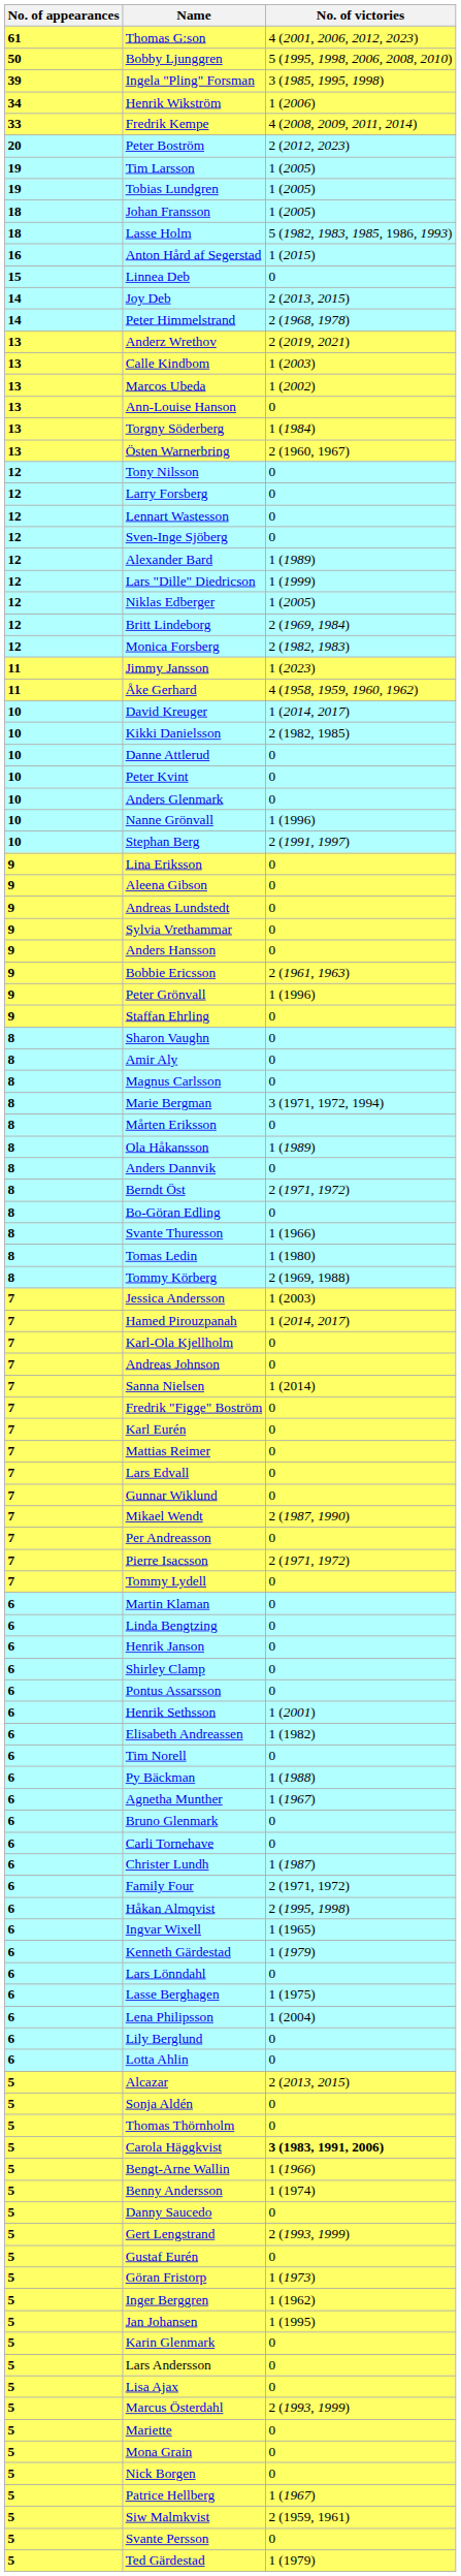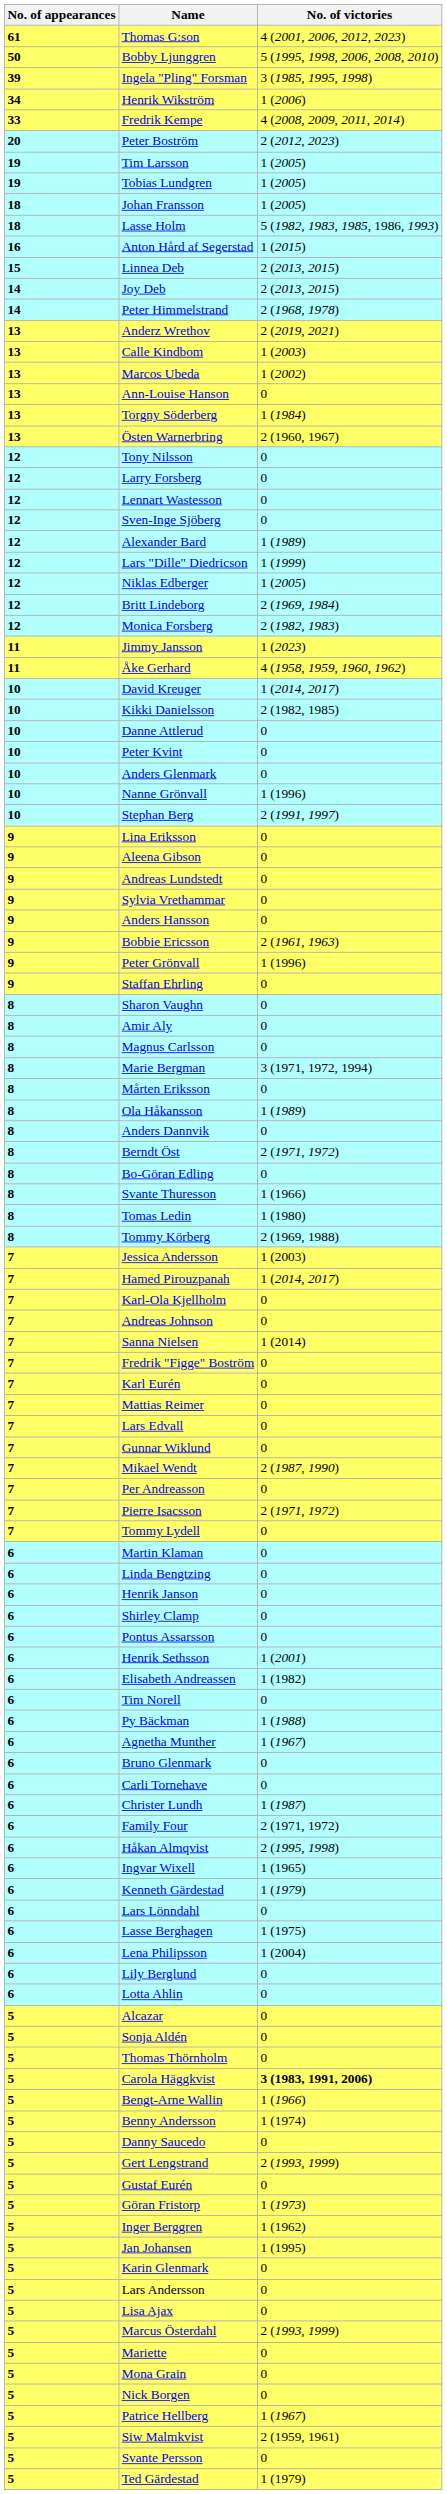 <table class="wikitable sortable">
 <tr style="background:#efefef;">
 <th>No. of appearances</th>
 <th>Name</th>
 <th>No. of victories</th>
 </tr>
 <tr style="background:#ff6;">
 <td><strong>61</strong></td>
 <td><a href='#'>Thomas G:son</a></td>
 <td>4 (<em>2001</em>, <em>2006</em>, <em>2012</em>, <em>2023</em>)</td>
 </tr>
 <tr style="background:#ff6;">
 <td><strong>50</strong></td>
 <td><a href='#'>Bobby Ljunggren</a></td>
 <td>5 (<em>1995</em>, <em>1998</em>, <em>2006</em>, <em>2008</em>, <em>2010</em>)</td>
 </tr>
 <tr style="background:#ff6;">
 <td><strong>39</strong></td>
 <td><a href='#'>Ingela "Pling" Forsman</a></td>
 <td>3 (<em>1985</em>, <em>1995</em>, <em>1998</em>)</td>
 </tr>
 <tr style="background:#ff6;">
 <td><strong>34</strong></td>
 <td><a href='#'>Henrik Wikström</a></td>
 <td>1 (<em>2006</em>)</td>
 </tr>
 <tr style="background:#ff6;">
 <td><strong>33</strong></td>
 <td><a href='#'>Fredrik Kempe</a></td>
 <td>4 (<em>2008</em>, <em>2009</em>, <em>2011</em>, <em>2014</em>)</td>
 </tr>
 <tr style="background:#b2ffff;">
 <td><strong>20</strong></td>
 <td><a href='#'>Peter Boström</a></td>
 <td>2 (<em>2012</em>, <em>2023</em>)</td>
 </tr>
 <tr style="background:#b2ffff;">
 <td><strong>19</strong></td>
 <td><a href='#'>Tim Larsson</a></td>
 <td>1 (<em>2005</em>)</td>
 </tr>
 <tr style="background:#b2ffff;">
 <td><strong>19</strong></td>
 <td><a href='#'>Tobias Lundgren</a></td>
 <td>1 (<em>2005</em>)</td>
 </tr>
 <tr style="background:#b2ffff;">
 <td><strong>18</strong></td>
 <td><a href='#'>Johan Fransson</a></td>
 <td>1 (<em>2005</em>)</td>
 </tr>
 <tr style="background:#b2ffff;">
 <td><strong>18</strong></td>
 <td><a href='#'>Lasse Holm</a></td>
 <td>5 (<em>1982</em>, <em>1983</em>, <em>1985</em>, 1986, <em>1993</em>)</td>
 </tr>
 <tr style="background:#b2ffff;">
 <td><strong>16</strong></td>
 <td><a href='#'>Anton Hård af Segerstad</a></td>
 <td>1 (<em>2015</em>)</td>
 </tr>
 <tr style="background:#b2ffff;">
 <td><strong>15</strong></td>
 <td><a href='#'>Linnea Deb</a></td>
-<td>0</td>
+<td>2 (<em>2013</em>, <em>2015</em>)</td>
 </tr>
 <tr style="background:#b2ffff;">
 <td><strong>14</strong></td>
 <td><a href='#'>Joy Deb</a></td>
 <td>2 (<em>2013</em>, <em>2015</em>)</td>
 </tr>
 <tr style="background:#b2ffff;">
 <td><strong>14</strong></td>
 <td><a href='#'>Peter Himmelstrand</a></td>
 <td>2 (<em>1968</em>, <em>1978</em>)</td>
 </tr>
 <tr style="background:#ff6;">
 <td><strong>13</strong></td>
 <td><a href='#'>Anderz Wrethov</a></td>
 <td>2 (<em>2019</em>, <em>2021</em>)</td>
 </tr>
 <tr style="background:#ff6;">
 <td><strong>13</strong></td>
 <td><a href='#'>Calle Kindbom</a></td>
 <td>1 (<em>2003</em>)</td>
 </tr>
 <tr style="background:#ff6;">
 <td><strong>13</strong></td>
 <td><a href='#'>Marcos Ubeda</a></td>
 <td>1 (<em>2002</em>)</td>
 </tr>
 <tr style="background:#ff6;">
 <td><strong>13</strong></td>
 <td><a href='#'>Ann-Louise Hanson</a></td>
 <td>0</td>
 </tr>
 <tr style="background:#ff6;">
 <td><strong>13</strong></td>
 <td><a href='#'>Torgny Söderberg</a></td>
 <td>1 (<em>1984</em>)</td>
 </tr>
 <tr style="background:#ff6;">
 <td><strong>13</strong></td>
 <td><a href='#'>Östen Warnerbring</a></td>
 <td>2 (1960, 1967)</td>
 </tr>
 <tr style="background:#b2ffff;">
 <td><strong>12</strong></td>
 <td><a href='#'>Tony Nilsson</a></td>
 <td>0</td>
 </tr>
 <tr style="background:#b2ffff;">
 <td><strong>12</strong></td>
 <td><a href='#'>Larry Forsberg</a></td>
 <td>0</td>
 </tr>
 <tr style="background:#b2ffff;">
 <td><strong>12</strong></td>
 <td><a href='#'>Lennart Wastesson</a></td>
 <td>0</td>
 </tr>
 <tr style="background:#b2ffff;">
 <td><strong>12</strong></td>
 <td><a href='#'>Sven-Inge Sjöberg</a></td>
 <td>0</td>
 </tr>
 <tr style="background:#b2ffff;">
 <td><strong>12</strong></td>
 <td><a href='#'>Alexander Bard</a></td>
 <td>1 (<em>1989</em>)</td>
 </tr>
 <tr style="background:#b2ffff;">
 <td><strong>12</strong></td>
 <td><a href='#'>Lars "Dille" Diedricson</a></td>
 <td>1 (<em>1999</em>)</td>
 </tr>
 <tr style="background:#b2ffff;">
 <td><strong>12</strong></td>
 <td><a href='#'>Niklas Edberger</a></td>
 <td>1 (<em>2005</em>)</td>
 </tr>
 <tr style="background:#b2ffff;">
 <td><strong>12</strong></td>
 <td><a href='#'>Britt Lindeborg</a></td>
 <td>2 (<em>1969</em>, <em>1984</em>)</td>
 </tr>
 <tr style="background:#b2ffff;">
 <td><strong>12</strong></td>
 <td><a href='#'>Monica Forsberg</a></td>
 <td>2 (<em>1982</em>, <em>1983</em>)</td>
 </tr>
 <tr style="background:#ff6;">
 <td><strong>11</strong></td>
 <td><a href='#'>Jimmy Jansson</a></td>
 <td>1 (<em>2023</em>)</td>
 </tr>
 <tr style="background:#ff6;">
 <td><strong>11</strong></td>
 <td><a href='#'>Åke Gerhard</a></td>
 <td>4 (<em>1958</em>, <em>1959</em>, <em>1960</em>, <em>1962</em>)</td>
 </tr>
 <tr style="background:#b2ffff;">
 <td><strong>10</strong></td>
 <td><a href='#'>David Kreuger</a></td>
 <td>1 (<em>2014</em>, <em>2017</em>)</td>
 </tr>
 <tr style="background:#b2ffff;">
 <td><strong>10</strong></td>
 <td><a href='#'>Kikki Danielsson</a></td>
 <td>2 (1982, 1985)</td>
 </tr>
 <tr style="background:#b2ffff;">
 <td><strong>10</strong></td>
 <td><a href='#'>Danne Attlerud</a></td>
 <td>0</td>
 </tr>
 <tr style="background:#b2ffff;">
 <td><strong>10</strong></td>
 <td><a href='#'>Peter Kvint</a></td>
 <td>0</td>
 </tr>
 <tr style="background:#b2ffff;">
 <td><strong>10</strong></td>
 <td><a href='#'>Anders Glenmark</a></td>
 <td>0</td>
 </tr>
 <tr style="background:#b2ffff;">
 <td><strong>10</strong></td>
 <td><a href='#'>Nanne Grönvall</a></td>
 <td>1 (1996)</td>
 </tr>
 <tr style="background:#b2ffff;">
 <td><strong>10</strong></td>
 <td><a href='#'>Stephan Berg</a></td>
 <td>2 (<em>1991</em>, <em>1997</em>)</td>
 </tr>
 <tr style="background:#ff6;">
 <td><strong>9</strong></td>
 <td><a href='#'>Lina Eriksson</a></td>
 <td>0</td>
 </tr>
 <tr style="background:#ff6;">
 <td><strong>9</strong></td>
 <td><a href='#'>Aleena Gibson</a></td>
 <td>0</td>
 </tr>
 <tr style="background:#ff6;">
 <td><strong>9</strong></td>
 <td><a href='#'>Andreas Lundstedt</a></td>
 <td>0</td>
 </tr>
 <tr style="background:#ff6;">
 <td><strong>9</strong></td>
 <td><a href='#'>Sylvia Vrethammar</a></td>
 <td>0</td>
 </tr>
 <tr style="background:#ff6;">
 <td><strong>9</strong></td>
 <td><a href='#'>Anders Hansson</a></td>
 <td>0</td>
 </tr>
 <tr style="background:#ff6;">
 <td><strong>9</strong></td>
 <td><a href='#'>Bobbie Ericsson</a></td>
 <td>2 (<em>1961</em>, <em>1963</em>)</td>
 </tr>
 <tr style="background:#ff6;">
 <td><strong>9</strong></td>
 <td><a href='#'>Peter Grönvall</a></td>
 <td>1 (1996)</td>
 </tr>
 <tr style="background:#ff6;">
 <td><strong>9</strong></td>
 <td><a href='#'>Staffan Ehrling</a></td>
 <td>0</td>
 </tr>
 <tr style="background:#b2ffff;">
 <td><strong>8</strong></td>
 <td><a href='#'>Sharon Vaughn</a></td>
 <td>0</td>
 </tr>
 <tr style="background:#b2ffff;">
 <td><strong>8</strong></td>
 <td><a href='#'>Amir Aly</a></td>
 <td>0</td>
 </tr>
 <tr style="background:#b2ffff;">
 <td><strong>8</strong></td>
 <td><a href='#'>Magnus Carlsson</a></td>
 <td>0</td>
 </tr>
 <tr style="background:#b2ffff;">
 <td><strong>8</strong></td>
 <td><a href='#'>Marie Bergman</a></td>
 <td>3 (1971, 1972, 1994)</td>
 </tr>
 <tr style="background:#b2ffff;">
 <td><strong>8</strong></td>
 <td><a href='#'>Mårten Eriksson</a></td>
 <td>0</td>
 </tr>
 <tr style="background:#b2ffff;">
 <td><strong>8</strong></td>
 <td><a href='#'>Ola Håkansson</a></td>
 <td>1 (<em>1989</em>)</td>
 </tr>
 <tr style="background:#b2ffff;">
 <td><strong>8</strong></td>
 <td><a href='#'>Anders Dannvik</a></td>
 <td>0</td>
 </tr>
 <tr style="background:#b2ffff;">
 <td><strong>8</strong></td>
 <td><a href='#'>Berndt Öst</a></td>
 <td>2 (<em>1971</em>, <em>1972</em>)</td>
 </tr>
 <tr style="background:#b2ffff;">
 <td><strong>8</strong></td>
 <td><a href='#'>Bo-Göran Edling</a></td>
 <td>0</td>
 </tr>
 <tr style="background:#b2ffff;">
 <td><strong>8</strong></td>
 <td><a href='#'>Svante Thuresson</a></td>
 <td>1 (1966)</td>
 </tr>
 <tr style="background:#b2ffff;">
 <td><strong>8</strong></td>
 <td><a href='#'>Tomas Ledin</a></td>
 <td>1 (1980)</td>
 </tr>
 <tr style="background:#b2ffff;">
 <td><strong>8</strong></td>
 <td><a href='#'>Tommy Körberg</a></td>
 <td>2 (1969, 1988)</td>
 </tr>
 <tr style="background:#ff6;">
 <td><strong>7</strong></td>
 <td><a href='#'>Jessica Andersson</a></td>
 <td>1 (2003)</td>
 </tr>
 <tr style="background:#ff6;">
 <td><strong>7</strong></td>
 <td><a href='#'>Hamed Pirouzpanah</a></td>
 <td>1 (<em>2014</em>, <em>2017</em>)</td>
 </tr>
 <tr style="background:#ff6;">
 <td><strong>7</strong></td>
 <td><a href='#'>Karl-Ola Kjellholm</a></td>
 <td>0</td>
 </tr>
 <tr style="background:#ff6;">
 <td><strong>7</strong></td>
 <td><a href='#'>Andreas Johnson</a></td>
 <td>0</td>
 </tr>
 <tr style="background:#ff6;">
 <td><strong>7</strong></td>
 <td><a href='#'>Sanna Nielsen</a></td>
 <td>1 (2014)</td>
 </tr>
 <tr style="background:#ff6;">
 <td><strong>7</strong></td>
 <td><a href='#'>Fredrik "Figge" Boström</a></td>
 <td>0</td>
 </tr>
 <tr style="background:#ff6;">
 <td><strong>7</strong></td>
 <td><a href='#'>Karl Eurén</a></td>
 <td>0</td>
 </tr>
 <tr style="background:#ff6;">
 <td><strong>7</strong></td>
 <td><a href='#'>Mattias Reimer</a></td>
 <td>0</td>
 </tr>
 <tr style="background:#ff6;">
 <td><strong>7</strong></td>
 <td><a href='#'>Lars Edvall</a></td>
 <td>0</td>
 </tr>
 <tr style="background:#ff6;">
 <td><strong>7</strong></td>
 <td><a href='#'>Gunnar Wiklund</a></td>
 <td>0</td>
 </tr>
 <tr style="background:#ff6;">
 <td><strong>7</strong></td>
 <td><a href='#'>Mikael Wendt</a></td>
 <td>2 (<em>1987</em>, <em>1990</em>)</td>
 </tr>
 <tr style="background:#ff6;">
 <td><strong>7</strong></td>
 <td><a href='#'>Per Andreasson</a></td>
 <td>0</td>
 </tr>
 <tr style="background:#ff6;">
 <td><strong>7</strong></td>
 <td><a href='#'>Pierre Isacsson</a></td>
 <td>2 (<em>1971</em>, <em>1972</em>)</td>
 </tr>
 <tr style="background:#ff6;">
 <td><strong>7</strong></td>
 <td><a href='#'>Tommy Lydell</a></td>
 <td>0</td>
 </tr>
 <tr style="background:#b2ffff;">
 <td><strong>6</strong></td>
 <td><a href='#'>Martin Klaman</a></td>
 <td>0</td>
 </tr>
 <tr style="background:#b2ffff;">
 <td><strong>6</strong></td>
 <td><a href='#'>Linda Bengtzing</a></td>
 <td>0</td>
 </tr>
 <tr style="background:#b2ffff;">
 <td><strong>6</strong></td>
 <td><a href='#'>Henrik Janson</a></td>
 <td>0</td>
 </tr>
 <tr style="background:#b2ffff;">
 <td><strong>6</strong></td>
 <td><a href='#'>Shirley Clamp</a></td>
 <td>0</td>
 </tr>
 <tr style="background:#b2ffff;">
 <td><strong>6</strong></td>
 <td><a href='#'>Pontus Assarsson</a></td>
 <td>0</td>
 </tr>
 <tr style="background:#b2ffff;">
 <td><strong>6</strong></td>
 <td><a href='#'>Henrik Sethsson</a></td>
 <td>1 (<em>2001</em>)</td>
 </tr>
 <tr style="background:#b2ffff;">
 <td><strong>6</strong></td>
 <td><a href='#'>Elisabeth Andreassen</a></td>
 <td>1 (1982)</td>
 </tr>
 <tr style="background:#b2ffff;">
 <td><strong>6</strong></td>
 <td><a href='#'>Tim Norell</a></td>
 <td>0</td>
 </tr>
 <tr style="background:#b2ffff;">
 <td><strong>6</strong></td>
 <td><a href='#'>Py Bäckman</a></td>
 <td>1 (<em>1988</em>)</td>
 </tr>
 <tr style="background:#b2ffff;">
 <td><strong>6</strong></td>
 <td><a href='#'>Agnetha Munther</a></td>
 <td>1 (<em>1967</em>)</td>
 </tr>
 <tr style="background:#b2ffff;">
 <td><strong>6</strong></td>
 <td><a href='#'>Bruno Glenmark</a></td>
 <td>0</td>
 </tr>
 <tr style="background:#b2ffff;">
 <td><strong>6</strong></td>
 <td><a href='#'>Carli Tornehave</a></td>
 <td>0</td>
 </tr>
 <tr style="background:#b2ffff;">
 <td><strong>6</strong></td>
 <td><a href='#'>Christer Lundh</a></td>
 <td>1 (<em>1987</em>)</td>
 </tr>
 <tr style="background:#b2ffff;">
 <td><strong>6</strong></td>
 <td><a href='#'>Family Four</a></td>
 <td>2 (1971, 1972)</td>
 </tr>
 <tr style="background:#b2ffff;">
 <td><strong>6</strong></td>
 <td><a href='#'>Håkan Almqvist</a></td>
 <td>2 (<em>1995</em>, <em>1998</em>)</td>
 </tr>
 <tr style="background:#b2ffff;">
 <td><strong>6</strong></td>
 <td><a href='#'>Ingvar Wixell</a></td>
 <td>1 (1965)</td>
 </tr>
 <tr style="background:#b2ffff;">
 <td><strong>6</strong></td>
 <td><a href='#'>Kenneth Gärdestad</a></td>
 <td>1 (<em>1979</em>)</td>
 </tr>
 <tr style="background:#b2ffff;">
 <td><strong>6</strong></td>
 <td><a href='#'>Lars Lönndahl</a></td>
 <td>0</td>
 </tr>
 <tr style="background:#b2ffff;">
 <td><strong>6</strong></td>
 <td><a href='#'>Lasse Berghagen</a></td>
 <td>1 (1975)</td>
 </tr>
 <tr style="background:#b2ffff;">
 <td><strong>6</strong></td>
 <td><a href='#'>Lena Philipsson</a></td>
 <td>1 (2004)</td>
 </tr>
 <tr style="background:#b2ffff;">
 <td><strong>6</strong></td>
 <td><a href='#'>Lily Berglund</a></td>
 <td>0</td>
 </tr>
 <tr style="background:#b2ffff;">
 <td><strong>6</strong></td>
 <td><a href='#'>Lotta Ahlin</a></td>
 <td>0</td>
 </tr>
 <tr style="background:#ff6;">
 <td><strong>5</strong></td>
 <td><a href='#'>Alcazar</a></td>
-<td>2 (<em>2013</em>, <em>2015</em>)</td>
+<td>0</td>
 </tr>
 <tr style="background:#ff6;">
 <td><strong>5</strong></td>
 <td><a href='#'>Sonja Aldén</a></td>
 <td>0</td>
 </tr>
 <tr style="background:#ff6;">
 <td><strong>5</strong></td>
 <td><a href='#'>Thomas Thörnholm</a></td>
 <td>0</td>
 </tr>
 <tr style="background:#ff6;">
 <td><strong>5</strong></td>
 <td><a href='#'>Carola Häggkvist</a></td>
 <td><strong>3 (1983, 1991, 2006)</strong></td>
 </tr>
 <tr style="background:#ff6;">
 <td><strong>5</strong></td>
 <td><a href='#'>Bengt-Arne Wallin</a></td>
 <td>1 (<em>1966</em>)</td>
 </tr>
 <tr style="background:#ff6;">
 <td><strong>5</strong></td>
 <td><a href='#'>Benny Andersson</a></td>
 <td>1 (1974)</td>
 </tr>
 <tr style="background:#ff6;">
 <td><strong>5</strong></td>
 <td><a href='#'>Danny Saucedo</a></td>
 <td>0</td>
 </tr>
 <tr style="background:#ff6;">
 <td><strong>5</strong></td>
 <td><a href='#'>Gert Lengstrand</a></td>
 <td>2 (<em>1993</em>, <em>1999</em>)</td>
 </tr>
 <tr style="background:#ff6;">
 <td><strong>5</strong></td>
 <td><a href='#'>Gustaf Eurén</a></td>
 <td>0</td>
 </tr>
 <tr style="background:#ff6;">
 <td><strong>5</strong></td>
 <td><a href='#'>Göran Fristorp</a></td>
 <td>1 (<em>1973</em>)</td>
 </tr>
 <tr style="background:#ff6;">
 <td><strong>5</strong></td>
 <td><a href='#'>Inger Berggren</a></td>
 <td>1 (1962)</td>
 </tr>
 <tr style="background:#ff6;">
 <td><strong>5</strong></td>
 <td><a href='#'>Jan Johansen</a></td>
 <td>1 (1995)</td>
 </tr>
 <tr style="background:#ff6;">
 <td><strong>5</strong></td>
 <td><a href='#'>Karin Glenmark</a></td>
 <td>0</td>
 </tr>
 <tr style="background:#ff6;">
 <td><strong>5</strong></td>
 <td>Lars Andersson</td>
 <td>0</td>
 </tr>
 <tr style="background:#ff6;">
 <td><strong>5</strong></td>
 <td><a href='#'>Lisa Ajax</a></td>
 <td>0</td>
 </tr>
 <tr style="background:#ff6;">
 <td><strong>5</strong></td>
 <td><a href='#'>Marcus Österdahl</a></td>
 <td>2 (<em>1993</em>, <em>1999</em>)</td>
 </tr>
 <tr style="background:#ff6;">
 <td><strong>5</strong></td>
 <td><a href='#'>Mariette</a></td>
 <td>0</td>
 </tr>
 <tr style="background:#ff6;">
 <td><strong>5</strong></td>
 <td><a href='#'>Mona Grain</a></td>
 <td>0</td>
 </tr>
 <tr style="background:#ff6;">
 <td><strong>5</strong></td>
 <td><a href='#'>Nick Borgen</a></td>
 <td>0</td>
 </tr>
 <tr style="background:#ff6;">
 <td><strong>5</strong></td>
 <td><a href='#'>Patrice Hellberg</a></td>
 <td>1 (<em>1967</em>)</td>
 </tr>
 <tr style="background:#ff6;">
 <td><strong>5</strong></td>
 <td><a href='#'>Siw Malmkvist</a></td>
 <td>2 (1959, 1961)</td>
 </tr>
 <tr style="background:#ff6;">
 <td><strong>5</strong></td>
 <td><a href='#'>Svante Persson</a></td>
 <td>0</td>
 </tr>
 <tr style="background:#ff6;">
 <td><strong>5</strong></td>
 <td><a href='#'>Ted Gärdestad</a></td>
 <td>1 (1979)</td>
 </tr>
 </table>
